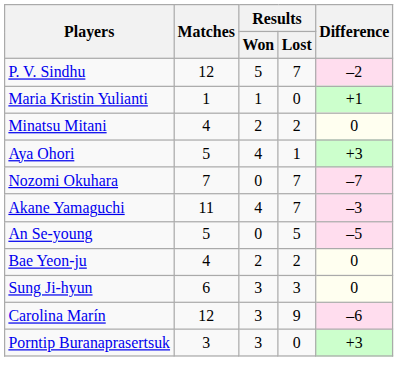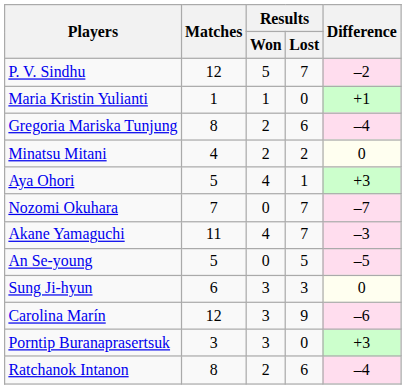 <table class=wikitable style="text-align:center; font-size:small">
 <tr>
 <th rowspan="2">Players</th>
 <th rowspan="2">Matches</th>
 <th colspan="2">Results</th>
 <th rowspan="2">Difference</th>
 </tr>
 <tr>
 <th>Won</th>
 <th>Lost</th>
 </tr>
 <tr>
 <td align="left"> <a href='#'>P. V. Sindhu</a></td>
 <td>12</td>
 <td>5</td>
 <td>7</td>
 <td bgcolor="#ffddee">–2</td>
 </tr>
 <tr>
 <td align="left"> <a href='#'>Maria Kristin Yulianti</a></td>
 <td>1</td>
 <td>1</td>
 <td>0</td>
 <td bgcolor="#ccffcc">+1</td>
+</tr>
+<tr>
+<td align="left"> <a href='#'>Gregoria Mariska Tunjung</a></td>
+<td>8</td>
+<td>2</td>
+<td>6</td>
+<td bgcolor="#ffddee">–4</td>
 </tr>
 <tr>
 <td align="left"> <a href='#'>Minatsu Mitani</a></td>
 <td>4</td>
 <td>2</td>
 <td>2</td>
 <td bgcolor="#fffff0">0</td>
 </tr>
 <tr>
 <td align="left"> <a href='#'>Aya Ohori</a></td>
 <td>5</td>
 <td>4</td>
 <td>1</td>
 <td bgcolor="#ccffcc">+3</td>
 </tr>
 <tr>
 <td align="left"> <a href='#'>Nozomi Okuhara</a></td>
 <td>7</td>
 <td>0</td>
 <td>7</td>
 <td bgcolor="#ffddee">–7</td>
 </tr>
 <tr>
 <td align="left"> <a href='#'>Akane Yamaguchi</a></td>
 <td>11</td>
 <td>4</td>
 <td>7</td>
 <td bgcolor="#ffddee">–3</td>
 </tr>
 <tr>
 <td align="left"> <a href='#'>An Se-young</a></td>
 <td>5</td>
 <td>0</td>
 <td>5</td>
 <td bgcolor="#ffddee">–5</td>
 </tr>
 <tr>
-<td align="left"> <a href='#'>Bae Yeon-ju</a></td>
-<td>4</td>
-<td>2</td>
-<td>2</td>
-<td bgcolor="#fffff0">0</td>
-</tr>
-<tr>
 <td align="left"> <a href='#'>Sung Ji-hyun</a></td>
 <td>6</td>
 <td>3</td>
 <td>3</td>
 <td bgcolor="#fffff0">0</td>
 </tr>
 <tr>
 <td align="left"> <a href='#'>Carolina Marín</a></td>
 <td>12</td>
 <td>3</td>
 <td>9</td>
 <td bgcolor="#ffddee">–6</td>
 </tr>
 <tr>
 <td align="left"> <a href='#'>Porntip Buranaprasertsuk</a></td>
 <td>3</td>
 <td>3</td>
 <td>0</td>
 <td bgcolor="#ccffcc">+3</td>
 </tr>
+<tr>
+<td align="left"> <a href='#'>Ratchanok Intanon</a></td>
+<td>8</td>
+<td>2</td>
+<td>6</td>
+<td bgcolor="#ffddee">–4</td>
+</tr>
 </table>
